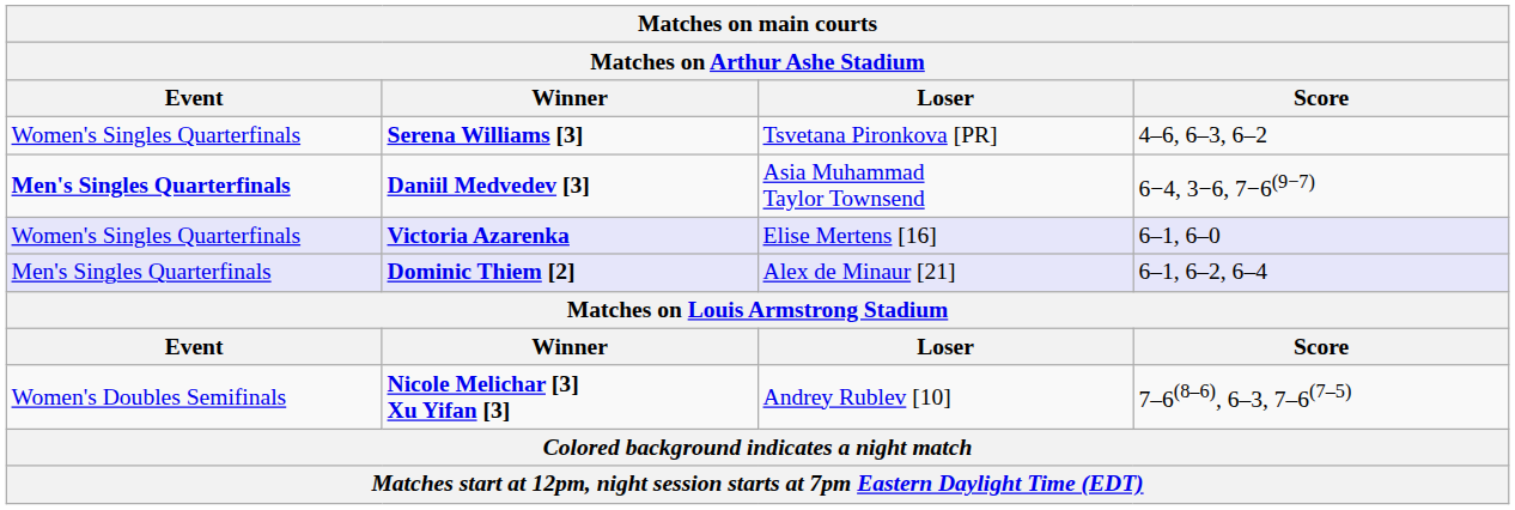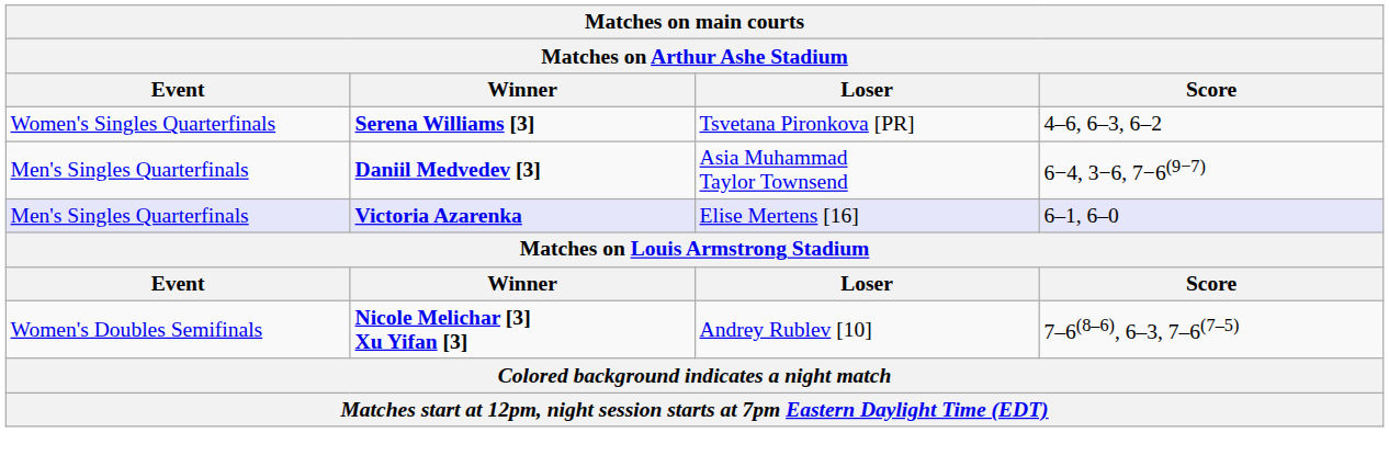 <table class="wikitable" style="margin:auto;">
 <tr>
 <th colspan="4" style="white-space:nowrap;">Matches on main courts</th>
 </tr>
 <tr>
 <th colspan="4"><strong>Matches on <a href='#'>Arthur Ashe Stadium</a></strong></th>
 </tr>
 <tr>
 <th width=250>Event</th>
 <th width=250>Winner</th>
 <th width=250>Loser</th>
 <th width=250>Score</th>
 </tr>
 <tr>
 <td><a href='#'>Women's Singles Quarterfinals</a></td>
 <td><strong> <a href='#'>Serena Williams</a> [3]</strong></td>
 <td> <a href='#'>Tsvetana Pironkova</a> [PR]</td>
 <td>4–6, 6–3, 6–2</td>
 </tr>
 <tr>
-<td><strong><a href='#'>Men's Singles Quarterfinals</a></strong></td>
+<td><a href='#'>Men's Singles Quarterfinals</a></td>
 <td><strong> <a href='#'>Daniil Medvedev</a> [3]</strong></td>
 <td> <a href='#'>Asia Muhammad</a><br> <a href='#'>Taylor Townsend</a></td>
 <td>6−4, 3−6, 7−6<sup>(9−7)</sup></td>
 </tr>
 <tr bgcolor="lavender">
-<td><a href='#'>Women's Singles Quarterfinals</a></td>
+<td><a href='#'>Men's Singles Quarterfinals</a></td>
 <td><strong> <a href='#'>Victoria Azarenka</a></strong></td>
 <td> <a href='#'>Elise Mertens</a> [16]</td>
 <td>6–1, 6–0</td>
-</tr>
-<tr bgcolor="lavender">
-<td><a href='#'>Men's Singles Quarterfinals</a></td>
-<td><strong> <a href='#'>Dominic Thiem</a> [2]</strong></td>
-<td> <a href='#'>Alex de Minaur</a> [21]</td>
-<td>6–1, 6–2, 6–4</td>
 </tr>
 <tr>
 <th colspan="4"><strong>Matches on <a href='#'>Louis Armstrong Stadium</a></strong></th>
 </tr>
 <tr>
 <th width=250>Event</th>
 <th width=250>Winner</th>
 <th width=250>Loser</th>
 <th width=250>Score</th>
 </tr>
 <tr>
 <td><a href='#'>Women's Doubles Semifinals</a></td>
 <td> <strong><a href='#'>Nicole Melichar</a> [3]</strong><br> <strong><a href='#'>Xu Yifan</a> [3]</strong></td>
 <td> <a href='#'>Andrey Rublev</a> [10]</td>
 <td>7–6<sup>(8–6)</sup>, 6–3, 7–6<sup>(7–5)</sup></td>
 </tr>
 <tr>
 <th colspan=4><em>Colored background indicates a night match</em></th>
 </tr>
 <tr>
 <th colspan=4><em>Matches start at 12pm, night session starts at 7pm <a href='#'>Eastern Daylight Time (EDT)</a></em></th>
 </tr>
 </table>
